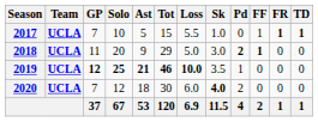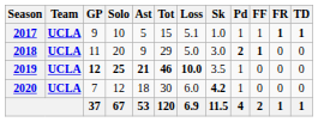 <table class="wikitable" style="text-align:center;">
 <tr>
 <th>Season</th>
 <th>Team</th>
 <th>GP</th>
 <th>Solo</th>
 <th>Ast</th>
 <th>Tot</th>
 <th>Loss</th>
 <th>Sk</th>
 <th>Pd</th>
 <th>FF</th>
 <th>FR</th>
 <th>TD</th>
 </tr>
 <tr>
 <th><a href='#'>2017</a></th>
 <th><a href='#'>UCLA</a></th>
-<td>7</td>
+<td>9</td>
 <td>10</td>
 <td>5</td>
 <td>15</td>
-<td>5.5</td>
+<td>5.1</td>
 <td>1.0</td>
-<td>0</td>
+<td>1</td>
 <td>1</td>
 <td><strong>1</strong></td>
 <td><strong>1</strong></td>
 </tr>
 <tr>
 <th><a href='#'>2018</a></th>
 <th><a href='#'>UCLA</a></th>
 <td>11</td>
 <td>20</td>
 <td>9</td>
 <td>29</td>
 <td>5.0</td>
 <td>3.0</td>
 <td><strong>2</strong></td>
 <td><strong>1</strong></td>
 <td>0</td>
 <td>0</td>
 </tr>
 <tr>
 <th><a href='#'>2019</a></th>
 <th><a href='#'>UCLA</a></th>
 <td><strong>12</strong></td>
 <td><strong>25</strong></td>
 <td><strong>21</strong></td>
 <td><strong>46</strong></td>
 <td><strong>10.0</strong></td>
 <td>3.5</td>
 <td>1</td>
 <td>0</td>
 <td>0</td>
 <td>0</td>
 </tr>
 <tr>
 <th><a href='#'>2020</a></th>
 <th><a href='#'>UCLA</a></th>
 <td>7</td>
 <td>12</td>
 <td>18</td>
 <td>30</td>
 <td>6.0</td>
-<td><strong>4.0</strong></td>
-<td>2</td>
+<td><strong>4.2</strong></td>
+<td>1</td>
 <td>0</td>
 <td>0</td>
 <td>0</td>
 </tr>
 <tr>
 <th colspan="2"></th>
 <th>37</th>
 <th>67</th>
 <th>53</th>
 <th>120</th>
 <th>6.9</th>
 <th>11.5</th>
 <th>4</th>
 <th>2</th>
 <th>1</th>
 <th>1</th>
 </tr>
 </table>
